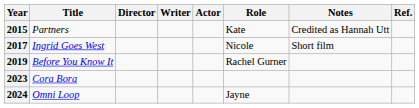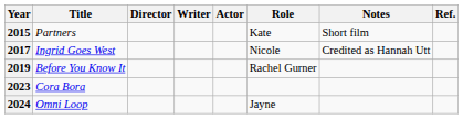 <table class="wikitable sortable plainrowheaders">
 <tr>
 <th scope="col">Year</th>
 <th scope="col">Title</th>
 <th scope="col">Director</th>
 <th scope="col">Writer</th>
 <th scope="col">Actor</th>
 <th scope="col">Role</th>
 <th scope="col">Notes</th>
 <th scope="col">Ref.</th>
 </tr>
 <tr>
 <th scope="row">2015</th>
 <td><em>Partners</em></td>
 <td></td>
 <td></td>
 <td></td>
 <td>Kate</td>
-<td>Credited as Hannah Utt</td>
+<td>Short film</td>
 <td align="center"></td>
 </tr>
 <tr>
 <th scope="row">2017</th>
 <td><em><a href='#'>Ingrid Goes West</a></em></td>
 <td></td>
 <td></td>
 <td></td>
 <td>Nicole</td>
-<td>Short film</td>
+<td>Credited as Hannah Utt</td>
 <td align="center"></td>
 </tr>
 <tr>
 <th scope="row">2019</th>
 <td><em><a href='#'>Before You Know It</a></em></td>
 <td></td>
 <td></td>
 <td></td>
 <td>Rachel Gurner</td>
 <td></td>
 <td align="center"></td>
 </tr>
 <tr>
 <th scope="row">2023</th>
 <td><em><a href='#'>Cora Bora</a></em></td>
 <td></td>
 <td></td>
 <td></td>
 <td></td>
 <td></td>
 <td align="center"></td>
 </tr>
 <tr>
 <th scope="row">2024</th>
 <td><em><a href='#'>Omni Loop</a></em></td>
 <td></td>
 <td></td>
 <td></td>
 <td>Jayne</td>
 <td></td>
 <td align="center"></td>
 </tr>
 </table>
